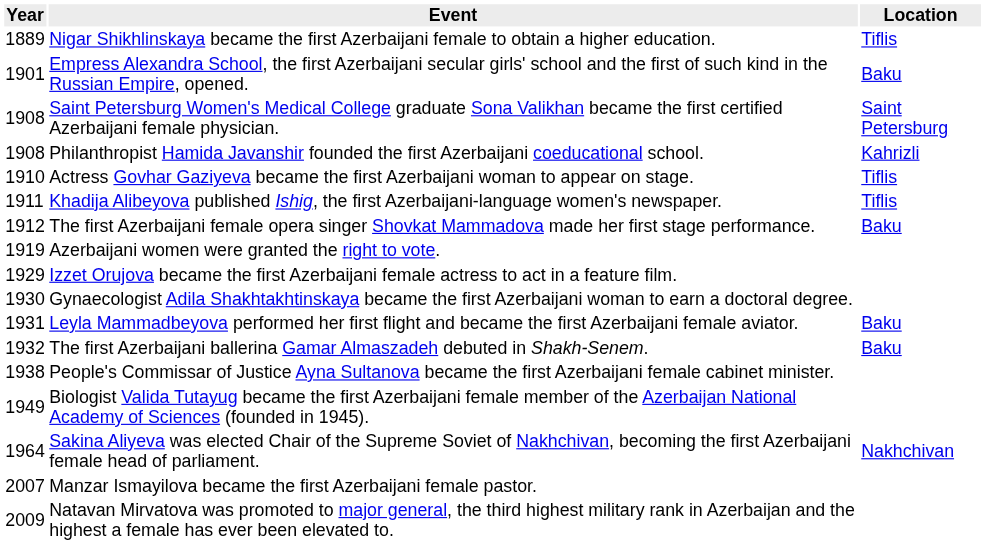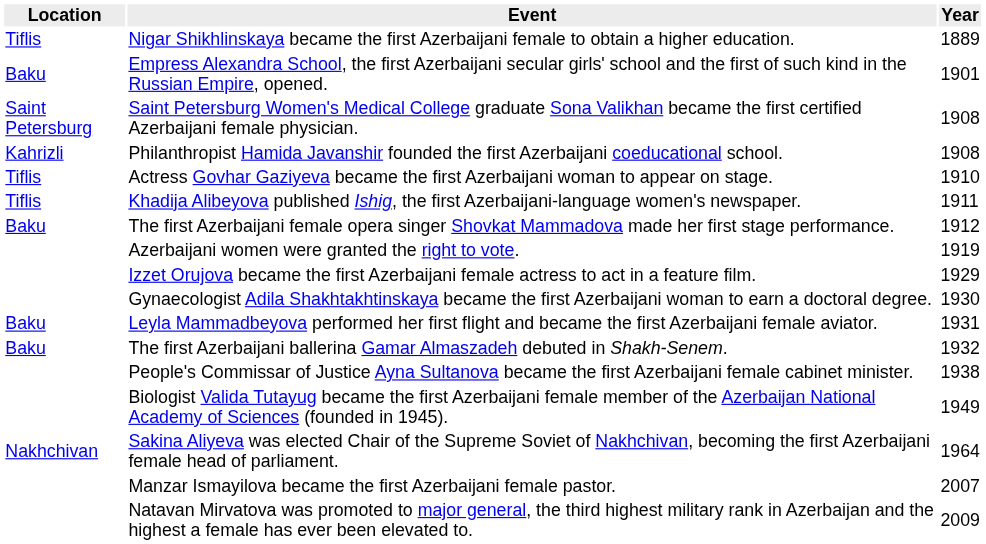 <table class="sortable">
 <tr bgcolor="#ececec">
+<th>Location</th>
+<th>Event</th>
 <th>Year</th>
-<th>Event</th>
-<th>Location</th>
 </tr>
 <tr>
+<td><a href='#'>Tiflis</a></td>
+<td><a href='#'>Nigar Shikhlinskaya</a> became the first Azerbaijani female to obtain a higher education.</td>
 <td>1889</td>
-<td><a href='#'>Nigar Shikhlinskaya</a> became the first Azerbaijani female to obtain a higher education.</td>
-<td><a href='#'>Tiflis</a></td>
 </tr>
 <tr>
+<td><a href='#'>Baku</a></td>
+<td><a href='#'>Empress Alexandra School</a>, the first Azerbaijani secular girls' school and the first of such kind in the <a href='#'>Russian Empire</a>, opened.</td>
 <td>1901</td>
-<td><a href='#'>Empress Alexandra School</a>, the first Azerbaijani secular girls' school and the first of such kind in the <a href='#'>Russian Empire</a>, opened.</td>
-<td><a href='#'>Baku</a></td>
 </tr>
 <tr>
+<td><a href='#'>Saint Petersburg</a></td>
+<td><a href='#'>Saint Petersburg Women's Medical College</a> graduate <a href='#'>Sona Valikhan</a> became the first certified Azerbaijani female physician.</td>
 <td>1908</td>
-<td><a href='#'>Saint Petersburg Women's Medical College</a> graduate <a href='#'>Sona Valikhan</a> became the first certified Azerbaijani female physician.</td>
-<td><a href='#'>Saint Petersburg</a></td>
 </tr>
 <tr>
+<td><a href='#'>Kahrizli</a></td>
+<td>Philanthropist <a href='#'>Hamida Javanshir</a> founded the first Azerbaijani <a href='#'>coeducational</a> school.</td>
 <td>1908</td>
-<td>Philanthropist <a href='#'>Hamida Javanshir</a> founded the first Azerbaijani <a href='#'>coeducational</a> school.</td>
-<td><a href='#'>Kahrizli</a></td>
 </tr>
 <tr>
+<td><a href='#'>Tiflis</a></td>
+<td>Actress <a href='#'>Govhar Gaziyeva</a> became the first Azerbaijani woman to appear on stage.</td>
 <td>1910</td>
-<td>Actress <a href='#'>Govhar Gaziyeva</a> became the first Azerbaijani woman to appear on stage.</td>
-<td><a href='#'>Tiflis</a></td>
 </tr>
 <tr>
+<td><a href='#'>Tiflis</a></td>
+<td><a href='#'>Khadija Alibeyova</a> published <em><a href='#'>Ishig</a></em>, the first Azerbaijani-language women's newspaper.</td>
 <td>1911</td>
-<td><a href='#'>Khadija Alibeyova</a> published <em><a href='#'>Ishig</a></em>, the first Azerbaijani-language women's newspaper.</td>
-<td><a href='#'>Tiflis</a></td>
 </tr>
 <tr>
+<td><a href='#'>Baku</a></td>
+<td>The first Azerbaijani female opera singer <a href='#'>Shovkat Mammadova</a> made her first stage performance.</td>
 <td>1912</td>
-<td>The first Azerbaijani female opera singer <a href='#'>Shovkat Mammadova</a> made her first stage performance.</td>
-<td><a href='#'>Baku</a></td>
 </tr>
 <tr>
+<td></td>
+<td>Azerbaijani women were granted the <a href='#'>right to vote</a>.</td>
 <td>1919</td>
-<td>Azerbaijani women were granted the <a href='#'>right to vote</a>.</td>
-<td></td>
 </tr>
 <tr>
+<td></td>
+<td><a href='#'>Izzet Orujova</a> became the first Azerbaijani female actress to act in a feature film.</td>
 <td>1929</td>
-<td><a href='#'>Izzet Orujova</a> became the first Azerbaijani female actress to act in a feature film.</td>
-<td></td>
 </tr>
 <tr>
+<td></td>
+<td>Gynaecologist <a href='#'>Adila Shakhtakhtinskaya</a> became the first Azerbaijani woman to earn a doctoral degree.</td>
 <td>1930</td>
-<td>Gynaecologist <a href='#'>Adila Shakhtakhtinskaya</a> became the first Azerbaijani woman to earn a doctoral degree.</td>
-<td></td>
 </tr>
 <tr>
+<td><a href='#'>Baku</a></td>
+<td><a href='#'>Leyla Mammadbeyova</a> performed her first flight and became the first Azerbaijani female aviator.</td>
 <td>1931</td>
-<td><a href='#'>Leyla Mammadbeyova</a> performed her first flight and became the first Azerbaijani female aviator.</td>
-<td><a href='#'>Baku</a></td>
 </tr>
 <tr>
+<td><a href='#'>Baku</a></td>
+<td>The first Azerbaijani ballerina <a href='#'>Gamar Almaszadeh</a> debuted in <em>Shakh-Senem</em>.</td>
 <td>1932</td>
-<td>The first Azerbaijani ballerina <a href='#'>Gamar Almaszadeh</a> debuted in <em>Shakh-Senem</em>.</td>
-<td><a href='#'>Baku</a></td>
 </tr>
 <tr>
+<td></td>
+<td>People's Commissar of Justice <a href='#'>Ayna Sultanova</a> became the first Azerbaijani female cabinet minister.</td>
 <td>1938</td>
-<td>People's Commissar of Justice <a href='#'>Ayna Sultanova</a> became the first Azerbaijani female cabinet minister.</td>
-<td></td>
 </tr>
 <tr>
+<td></td>
+<td>Biologist <a href='#'>Valida Tutayug</a> became the first Azerbaijani female member of the <a href='#'>Azerbaijan National Academy of Sciences</a> (founded in 1945).</td>
 <td>1949</td>
-<td>Biologist <a href='#'>Valida Tutayug</a> became the first Azerbaijani female member of the <a href='#'>Azerbaijan National Academy of Sciences</a> (founded in 1945).</td>
-<td></td>
 </tr>
 <tr>
+<td><a href='#'>Nakhchivan</a></td>
+<td><a href='#'>Sakina Aliyeva</a> was elected Chair of the Supreme Soviet of <a href='#'>Nakhchivan</a>, becoming the first Azerbaijani female head of parliament.</td>
 <td>1964</td>
-<td><a href='#'>Sakina Aliyeva</a> was elected Chair of the Supreme Soviet of <a href='#'>Nakhchivan</a>, becoming the first Azerbaijani female head of parliament.</td>
-<td><a href='#'>Nakhchivan</a></td>
 </tr>
 <tr>
+<td></td>
+<td>Manzar Ismayilova became the first Azerbaijani female pastor.</td>
 <td>2007</td>
-<td>Manzar Ismayilova became the first Azerbaijani female pastor.</td>
-<td></td>
 </tr>
 <tr>
+<td></td>
+<td>Natavan Mirvatova was promoted to <a href='#'>major general</a>, the third highest military rank in Azerbaijan and the highest a female has ever been elevated to.</td>
 <td>2009</td>
-<td>Natavan Mirvatova was promoted to <a href='#'>major general</a>, the third highest military rank in Azerbaijan and the highest a female has ever been elevated to.</td>
-<td></td>
 </tr>
 </table>
